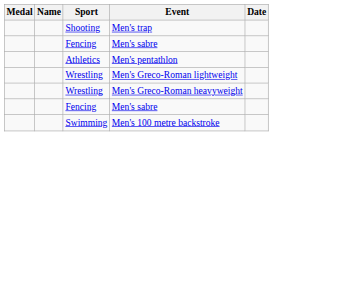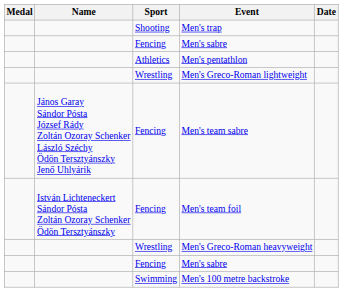 <table class="wikitable sortable" style="font-size: 95%;">
 <tr>
 <th>Medal</th>
 <th>Name</th>
 <th>Sport</th>
 <th>Event</th>
 <th>Date</th>
 </tr>
 <tr>
 <td></td>
 <td></td>
 <td><a href='#'>Shooting</a></td>
 <td><a href='#'>Men's trap</a></td>
 <td></td>
 </tr>
 <tr>
 <td></td>
 <td></td>
 <td><a href='#'>Fencing</a></td>
 <td><a href='#'>Men's sabre</a></td>
 <td></td>
 </tr>
 <tr>
 <td></td>
 <td></td>
 <td><a href='#'>Athletics</a></td>
 <td><a href='#'>Men's pentathlon</a></td>
 <td></td>
 </tr>
 <tr>
 <td></td>
 <td></td>
 <td><a href='#'>Wrestling</a></td>
 <td><a href='#'>Men's Greco-Roman lightweight</a></td>
 <td></td>
 </tr>
 <tr>
 <td></td>
+<td><br><a href='#'>János Garay</a><br><a href='#'>Sándor Pósta</a><br><a href='#'>József Rády</a><br><a href='#'>Zoltán Ozoray Schenker</a><br><a href='#'>László Széchy</a><br><a href='#'>Ödön Tersztyánszky</a><br><a href='#'>Jenő Uhlyárik</a></td>
+<td><a href='#'>Fencing</a></td>
+<td><a href='#'>Men's team sabre</a></td>
+<td></td>
+</tr>
+<tr>
+<td></td>
+<td><br><a href='#'>István Lichteneckert</a><br><a href='#'>Sándor Pósta</a><br><a href='#'>Zoltán Ozoray Schenker</a><br><a href='#'>Ödön Tersztyánszky</a></td>
+<td><a href='#'>Fencing</a></td>
+<td><a href='#'>Men's team foil</a></td>
+<td></td>
+</tr>
+<tr>
+<td></td>
 <td></td>
 <td><a href='#'>Wrestling</a></td>
 <td><a href='#'>Men's Greco-Roman heavyweight</a></td>
 <td></td>
 </tr>
 <tr>
 <td></td>
 <td></td>
 <td><a href='#'>Fencing</a></td>
 <td><a href='#'>Men's sabre</a></td>
 <td></td>
 </tr>
 <tr>
 <td></td>
 <td></td>
 <td><a href='#'>Swimming</a></td>
 <td><a href='#'>Men's 100 metre backstroke</a></td>
 <td></td>
 </tr>
 </table>
